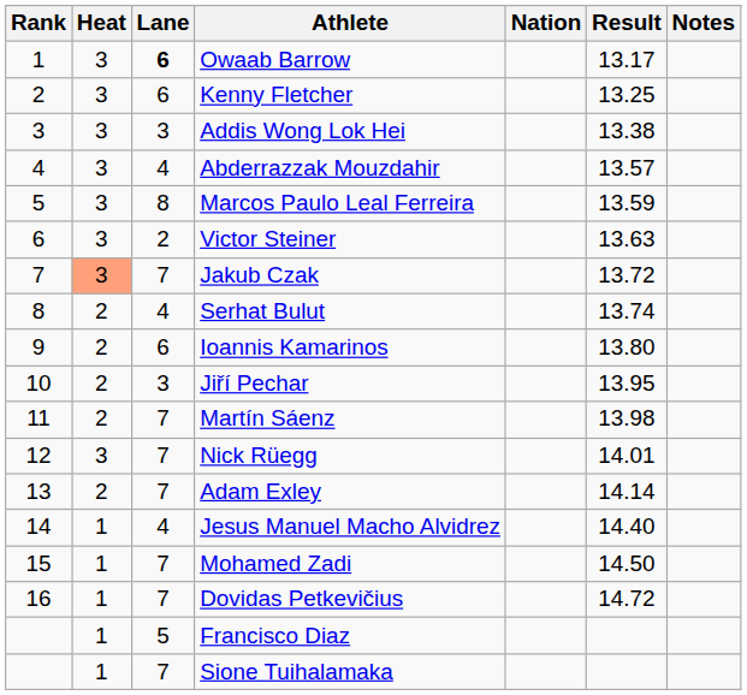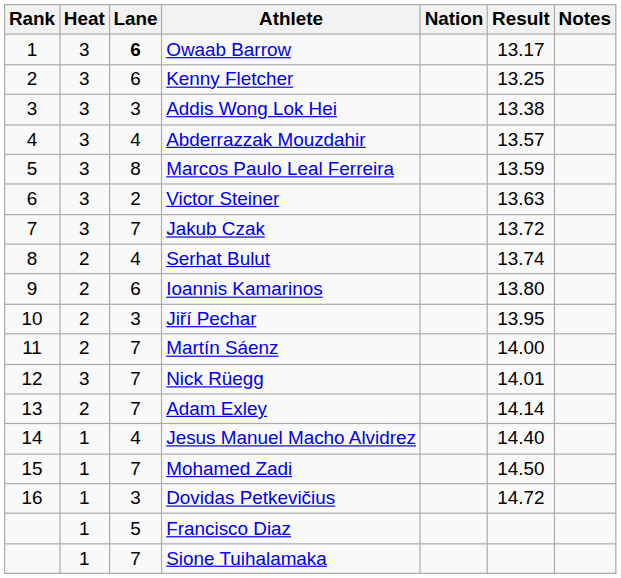 <table class="wikitable sortable" style="text-align:center">
 <tr>
 <th>Rank</th>
 <th>Heat</th>
 <th>Lane</th>
 <th>Athlete</th>
 <th>Nation</th>
 <th>Result</th>
 <th>Notes</th>
 </tr>
 <tr>
 <td>1</td>
 <td>3</td>
 <td><strong>6</strong></td>
 <td align=left><a href='#'>Owaab Barrow</a></td>
 <td align=left></td>
 <td>13.17</td>
 <td></td>
 </tr>
 <tr>
 <td>2</td>
 <td>3</td>
 <td>6</td>
 <td align=left><a href='#'>Kenny Fletcher</a></td>
 <td align=left></td>
 <td>13.25</td>
 <td></td>
 </tr>
 <tr>
 <td>3</td>
 <td>3</td>
 <td>3</td>
 <td align=left><a href='#'>Addis Wong Lok Hei</a></td>
 <td align=left></td>
 <td>13.38</td>
 <td></td>
 </tr>
 <tr>
 <td>4</td>
 <td>3</td>
 <td>4</td>
 <td align=left><a href='#'>Abderrazzak Mouzdahir</a></td>
 <td align=left></td>
 <td>13.57</td>
 <td></td>
 </tr>
 <tr>
 <td>5</td>
 <td>3</td>
 <td>8</td>
 <td align=left><a href='#'>Marcos Paulo Leal Ferreira</a></td>
 <td align=left></td>
 <td>13.59</td>
 <td></td>
 </tr>
 <tr>
 <td>6</td>
 <td>3</td>
 <td>2</td>
 <td align=left><a href='#'>Victor Steiner</a></td>
 <td align=left></td>
 <td>13.63</td>
 <td></td>
 </tr>
 <tr>
 <td>7</td>
-<td style="background: lightsalmon;">3</td>
+<td>3</td>
 <td>7</td>
 <td align=left><a href='#'>Jakub Czak</a></td>
 <td align=left></td>
 <td>13.72</td>
 <td></td>
 </tr>
 <tr>
 <td>8</td>
 <td>2</td>
 <td>4</td>
 <td align=left><a href='#'>Serhat Bulut</a></td>
 <td align=left></td>
 <td>13.74</td>
 <td></td>
 </tr>
 <tr>
 <td>9</td>
 <td>2</td>
 <td>6</td>
 <td align=left><a href='#'>Ioannis Kamarinos</a></td>
 <td align=left></td>
 <td>13.80</td>
 <td></td>
 </tr>
 <tr>
 <td>10</td>
 <td>2</td>
 <td>3</td>
 <td align=left><a href='#'>Jiří Pechar</a></td>
 <td align=left></td>
 <td>13.95</td>
 <td></td>
 </tr>
 <tr>
 <td>11</td>
 <td>2</td>
 <td>7</td>
 <td align=left><a href='#'>Martín Sáenz</a></td>
 <td align=left></td>
-<td>13.98</td>
+<td>14.00</td>
 <td></td>
 </tr>
 <tr>
 <td>12</td>
 <td>3</td>
 <td>7</td>
 <td align=left><a href='#'>Nick Rüegg</a></td>
 <td align=left></td>
 <td>14.01</td>
 <td></td>
 </tr>
 <tr>
 <td>13</td>
 <td>2</td>
 <td>7</td>
 <td align=left><a href='#'>Adam Exley</a></td>
 <td align=left></td>
 <td>14.14</td>
 <td></td>
 </tr>
 <tr>
 <td>14</td>
 <td>1</td>
 <td>4</td>
 <td align=left><a href='#'>Jesus Manuel Macho Alvidrez</a></td>
 <td align=left></td>
 <td>14.40</td>
 <td></td>
 </tr>
 <tr>
 <td>15</td>
 <td>1</td>
 <td>7</td>
 <td align=left><a href='#'>Mohamed Zadi</a></td>
 <td align=left></td>
 <td>14.50</td>
 <td></td>
 </tr>
 <tr>
 <td>16</td>
 <td>1</td>
-<td>7</td>
+<td>3</td>
 <td align=left><a href='#'>Dovidas Petkevičius</a></td>
 <td align=left></td>
 <td>14.72</td>
 <td></td>
 </tr>
 <tr>
 <td></td>
 <td>1</td>
 <td>5</td>
 <td align=left><a href='#'>Francisco Diaz</a></td>
 <td align=left></td>
 <td></td>
 <td></td>
 </tr>
 <tr>
 <td></td>
 <td>1</td>
 <td>7</td>
 <td align=left><a href='#'>Sione Tuihalamaka</a></td>
 <td align=left></td>
 <td></td>
 <td></td>
 </tr>
 </table>
